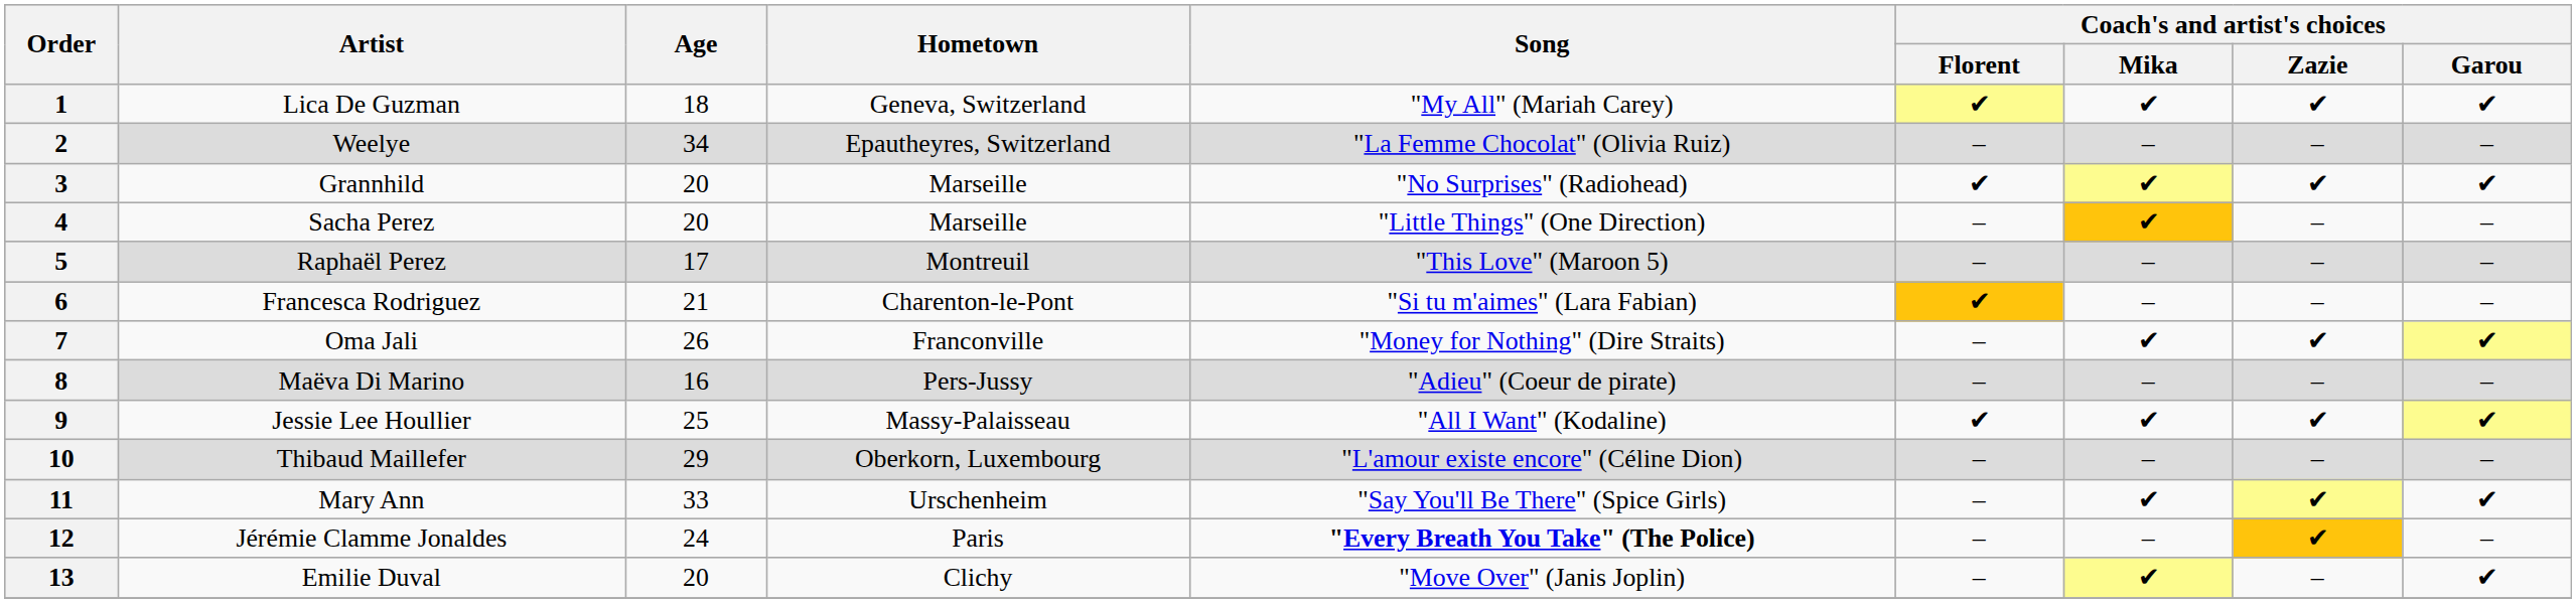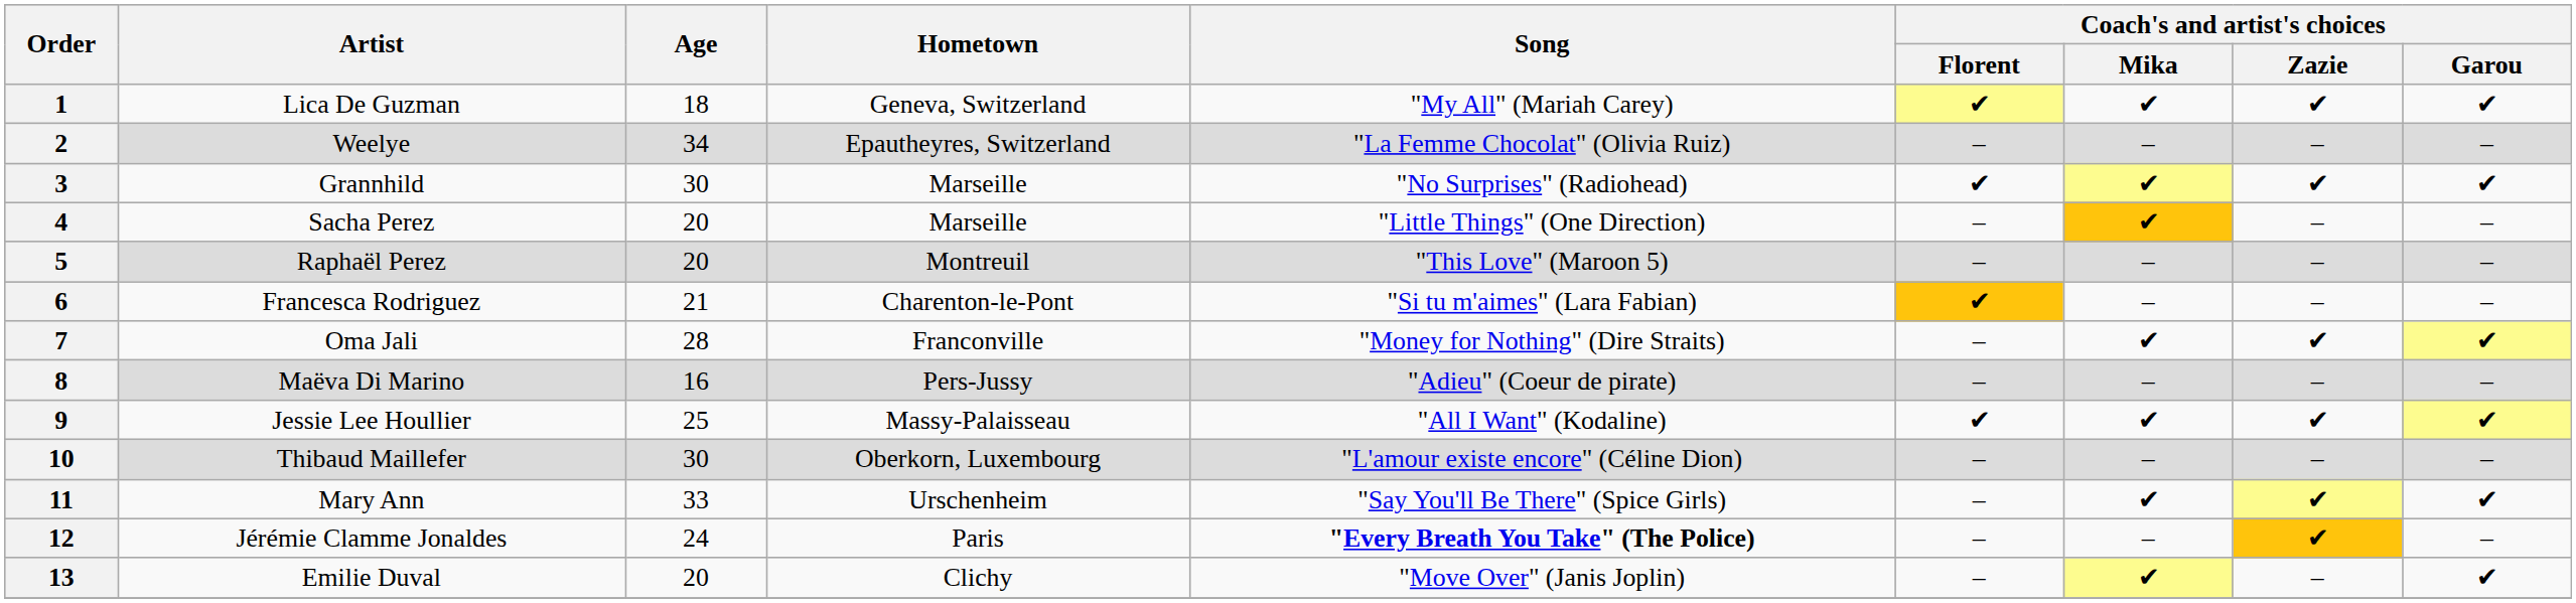 <table class="wikitable" style="text-align:center; line-height:17px; width:100%">
 <tr>
 <th rowspan="2" scope="col" style="width:04%">Order</th>
 <th rowspan="2" scope="col" style="width:18%">Artist</th>
 <th rowspan="2" scope="col" style="width:05%">Age</th>
 <th rowspan="2" scope="col" style="width:15%">Hometown</th>
 <th rowspan="2" scope="col" style="width:25%">Song</th>
 <th colspan="4" scope="col" style="width:24%">Coach's and artist's choices</th>
 </tr>
 <tr>
 <th style="width:06%">Florent</th>
 <th style="width:06%">Mika</th>
 <th style="width:06%">Zazie</th>
 <th style="width:06%">Garou</th>
 </tr>
 <tr>
 <th>1</th>
 <td>Lica De Guzman</td>
 <td>18</td>
 <td>Geneva, Switzerland</td>
 <td>"<a href='#'>My All</a>" (Mariah Carey)</td>
 <td style="background:#fdfc8f">✔</td>
 <td>✔</td>
 <td>✔</td>
 <td>✔</td>
 </tr>
 <tr style="background:#DCDCDC">
 <th>2</th>
 <td>Weelye</td>
 <td>34</td>
 <td>Epautheyres, Switzerland</td>
 <td>"<a href='#'>La Femme Chocolat</a>" (Olivia Ruiz)</td>
 <td>–</td>
 <td>–</td>
 <td>–</td>
 <td>–</td>
 </tr>
 <tr>
 <th>3</th>
 <td>Grannhild</td>
-<td>20</td>
+<td>30</td>
 <td>Marseille</td>
 <td>"<a href='#'>No Surprises</a>" (Radiohead)</td>
 <td>✔</td>
 <td style="background:#fdfc8f">✔</td>
 <td>✔</td>
 <td>✔</td>
 </tr>
 <tr>
 <th>4</th>
 <td>Sacha Perez</td>
 <td>20</td>
 <td>Marseille</td>
 <td>"<a href='#'>Little Things</a>" (One Direction)</td>
 <td>–</td>
 <td style="background:#ffc40c">✔</td>
 <td>–</td>
 <td>–</td>
 </tr>
 <tr style="background:#DCDCDC">
 <th>5</th>
 <td>Raphaël Perez</td>
-<td>17</td>
+<td>20</td>
 <td>Montreuil</td>
 <td>"<a href='#'>This Love</a>" (Maroon 5)</td>
 <td>–</td>
 <td>–</td>
 <td>–</td>
 <td>–</td>
 </tr>
 <tr>
 <th>6</th>
 <td>Francesca Rodriguez</td>
 <td>21</td>
 <td>Charenton-le-Pont</td>
 <td>"<a href='#'>Si tu m'aimes</a>" (Lara Fabian)</td>
 <td style="background:#ffc40c">✔</td>
 <td>–</td>
 <td>–</td>
 <td>–</td>
 </tr>
 <tr>
 <th>7</th>
 <td>Oma Jali</td>
-<td>26</td>
+<td>28</td>
 <td>Franconville</td>
 <td>"<a href='#'>Money for Nothing</a>" (Dire Straits)</td>
 <td>–</td>
 <td>✔</td>
 <td>✔</td>
 <td style="background:#fdfc8f">✔</td>
 </tr>
 <tr style="background:#DCDCDC">
 <th>8</th>
 <td>Maëva Di Marino</td>
 <td>16</td>
 <td>Pers-Jussy</td>
 <td>"<a href='#'>Adieu</a>" (Coeur de pirate)</td>
 <td>–</td>
 <td>–</td>
 <td>–</td>
 <td>–</td>
 </tr>
 <tr>
 <th>9</th>
 <td>Jessie Lee Houllier</td>
 <td>25</td>
 <td>Massy-Palaisseau</td>
 <td>"<a href='#'>All I Want</a>" (Kodaline)</td>
 <td>✔</td>
 <td>✔</td>
 <td>✔</td>
 <td style="background:#fdfc8f">✔</td>
 </tr>
 <tr style="background:#DCDCDC">
 <th>10</th>
 <td>Thibaud Maillefer</td>
-<td>29</td>
+<td>30</td>
 <td>Oberkorn, Luxembourg</td>
 <td>"<a href='#'>L'amour existe encore</a>" (Céline Dion)</td>
 <td>–</td>
 <td>–</td>
 <td>–</td>
 <td>–</td>
 </tr>
 <tr>
 <th>11</th>
 <td>Mary Ann</td>
 <td>33</td>
 <td>Urschenheim</td>
 <td>"<a href='#'>Say You'll Be There</a>" (Spice Girls)</td>
 <td>–</td>
 <td>✔</td>
 <td style="background:#fdfc8f">✔</td>
 <td>✔</td>
 </tr>
 <tr>
 <th>12</th>
 <td>Jérémie Clamme Jonaldes</td>
 <td>24</td>
 <td>Paris</td>
 <td><strong>"<a href='#'>Every Breath You Take</a>" (The Police)</strong></td>
 <td>–</td>
 <td>–</td>
 <td style="background:#ffc40c">✔</td>
 <td>–</td>
 </tr>
 <tr>
 <th>13</th>
 <td>Emilie Duval</td>
 <td>20</td>
 <td>Clichy</td>
 <td>"<a href='#'>Move Over</a>" (Janis Joplin)</td>
 <td>–</td>
 <td style="background:#fdfc8f">✔</td>
 <td>–</td>
 <td>✔</td>
 </tr>
 <tr>
 </tr>
 </table>
